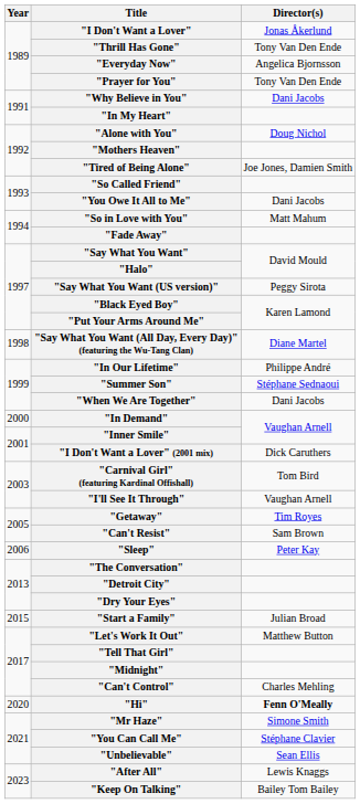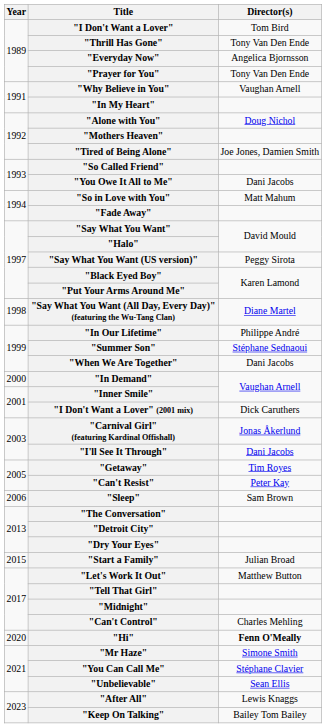 <table class="wikitable plainrowheaders" style="text-align:center;">
 <tr>
 <th scope="col">Year</th>
 <th scope="colw" style="width:19em;">Title</th>
 <th scope="col">Director(s)</th>
 </tr>
 <tr>
 <td rowspan="4">1989</td>
 <th scope="row">"I Don't Want a Lover"</th>
-<td><a href='#'>Jonas Åkerlund</a></td>
+<td>Tom Bird</td>
 </tr>
 <tr>
 <th scope="row">"Thrill Has Gone"</th>
 <td>Tony Van Den Ende</td>
 </tr>
 <tr>
 <th scope="row">"Everyday Now"</th>
 <td>Angelica Bjornsson</td>
 </tr>
 <tr>
 <th scope="row">"Prayer for You"</th>
 <td>Tony Van Den Ende</td>
 </tr>
 <tr>
 <td rowspan="2">1991</td>
 <th scope="row">"Why Believe in You"</th>
-<td><a href='#'>Dani Jacobs</a></td>
+<td>Vaughan Arnell</td>
 </tr>
 <tr>
 <th scope="row">"In My Heart"</th>
 <td></td>
 </tr>
 <tr>
 <td rowspan="3">1992</td>
 <th scope="row">"Alone with You"</th>
 <td><a href='#'>Doug Nichol</a></td>
 </tr>
 <tr>
 <th scope="row">"Mothers Heaven"</th>
 <td></td>
 </tr>
 <tr>
 <th scope="row">"Tired of Being Alone"</th>
 <td>Joe Jones, Damien Smith</td>
 </tr>
 <tr>
 <td rowspan="2">1993</td>
 <th scope="row">"So Called Friend"</th>
 <td></td>
 </tr>
 <tr>
 <th scope="row">"You Owe It All to Me"</th>
 <td>Dani Jacobs</td>
 </tr>
 <tr>
 <td rowspan="2">1994</td>
 <th scope="row">"So in Love with You"</th>
 <td>Matt Mahum</td>
 </tr>
 <tr>
 <th scope="row">"Fade Away"</th>
 <td></td>
 </tr>
 <tr>
 <td rowspan="5">1997</td>
 <th scope="row">"Say What You Want"</th>
 <td rowspan="2">David Mould</td>
 </tr>
 <tr>
 <th scope="row">"Halo"</th>
 </tr>
 <tr>
 <th scope="row">"Say What You Want (US version)"</th>
 <td>Peggy Sirota</td>
 </tr>
 <tr>
 <th scope="row">"Black Eyed Boy"</th>
 <td rowspan="2">Karen Lamond</td>
 </tr>
 <tr>
 <th scope="row">"Put Your Arms Around Me"</th>
 </tr>
 <tr>
 <td>1998</td>
 <th scope="row">"Say What You Want (All Day, Every Day)"<br><small>(featuring the Wu-Tang Clan)</small></th>
 <td><a href='#'>Diane Martel</a></td>
 </tr>
 <tr>
 <td rowspan="3">1999</td>
 <th scope="row">"In Our Lifetime"</th>
 <td>Philippe André</td>
 </tr>
 <tr>
 <th scope="row">"Summer Son"</th>
 <td><a href='#'>Stéphane Sednaoui</a></td>
 </tr>
 <tr>
 <th scope="row">"When We Are Together"</th>
 <td>Dani Jacobs</td>
 </tr>
 <tr>
 <td>2000</td>
 <th scope="row">"In Demand"</th>
 <td rowspan="2"><a href='#'>Vaughan Arnell</a></td>
 </tr>
 <tr>
 <td rowspan="2">2001</td>
 <th scope="row">"Inner Smile"</th>
 </tr>
 <tr>
 <th scope="row">"I Don't Want a Lover" <small>(2001 mix)</small></th>
 <td>Dick Caruthers</td>
 </tr>
 <tr>
 <td rowspan="2">2003</td>
 <th scope="row">"Carnival Girl"<br><small>(featuring Kardinal Offishall)</small></th>
-<td>Tom Bird</td>
+<td><a href='#'>Jonas Åkerlund</a></td>
 </tr>
 <tr>
 <th scope="row">"I'll See It Through"</th>
-<td>Vaughan Arnell</td>
+<td><a href='#'>Dani Jacobs</a></td>
 </tr>
 <tr>
 <td rowspan="2">2005</td>
 <th scope="row">"Getaway"</th>
 <td><a href='#'>Tim Royes</a></td>
 </tr>
 <tr>
 <th scope="row">"Can't Resist"</th>
-<td>Sam Brown</td>
+<td><a href='#'>Peter Kay</a></td>
 </tr>
 <tr>
 <td>2006</td>
 <th scope="row">"Sleep"</th>
-<td><a href='#'>Peter Kay</a></td>
+<td>Sam Brown</td>
 </tr>
 <tr>
 <td rowspan="3">2013</td>
 <th scope="row">"The Conversation"</th>
 <td></td>
 </tr>
 <tr>
 <th scope="row">"Detroit City"</th>
 <td></td>
 </tr>
 <tr>
 <th scope="row">"Dry Your Eyes"</th>
 <td></td>
 </tr>
 <tr>
 <td>2015</td>
 <th scope="row">"Start a Family"</th>
 <td>Julian Broad</td>
 </tr>
 <tr>
 <td rowspan="4">2017</td>
 <th scope="row">"Let's Work It Out"</th>
 <td>Matthew Button</td>
 </tr>
 <tr>
 <th scope="row">"Tell That Girl"</th>
 <td></td>
 </tr>
 <tr>
 <th scope="row">"Midnight"</th>
 <td></td>
 </tr>
 <tr>
 <th scope="row">"Can't Control"</th>
 <td>Charles Mehling</td>
 </tr>
 <tr>
 <td>2020</td>
 <th scope="row">"Hi"</th>
 <td><strong>Fenn O'Meally</strong></td>
 </tr>
 <tr>
 <td rowspan="3">2021</td>
 <th scope="row">"Mr Haze"</th>
 <td><a href='#'>Simone Smith</a></td>
 </tr>
 <tr>
 <th scope="row">"You Can Call Me"</th>
 <td><a href='#'>Stéphane Clavier</a></td>
 </tr>
 <tr>
 <th scope="row">"Unbelievable"</th>
 <td><a href='#'>Sean Ellis</a></td>
 </tr>
 <tr>
 <td rowspan="2">2023</td>
 <th scope="row">"After All"</th>
 <td>Lewis Knaggs</td>
 </tr>
 <tr>
 <th scope="row">"Keep On Talking"</th>
 <td>Bailey Tom Bailey</td>
 </tr>
 </table>
